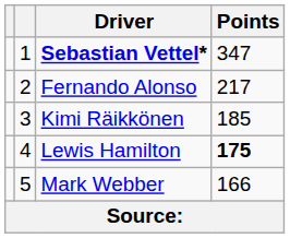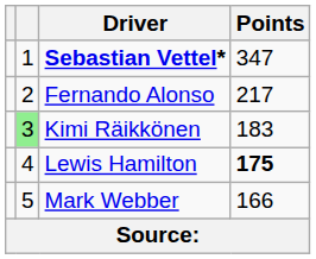 <table class="wikitable" style="font-size: 85%;">
 <tr>
 <th></th>
 <th></th>
 <th>Driver</th>
 <th>Points</th>
 </tr>
 <tr>
 <td align="left"></td>
 <td align="center">1</td>
 <td> <strong><a href='#'>Sebastian Vettel</a>*</strong></td>
 <td align="left">347</td>
 </tr>
 <tr>
 <td align="left"></td>
 <td align="center">2</td>
 <td> <a href='#'>Fernando Alonso</a></td>
 <td align="left">217</td>
 </tr>
 <tr>
 <td align="left"></td>
-<td align="center">3</td>
+<td align="center" style="background: lightgreen;">3</td>
 <td> <a href='#'>Kimi Räikkönen</a></td>
-<td align="left">185</td>
+<td align="left">183</td>
 </tr>
 <tr>
 <td align="left"></td>
 <td align="center">4</td>
 <td> <a href='#'>Lewis Hamilton</a></td>
 <td align="left"><strong>175</strong></td>
 </tr>
 <tr>
 <td align="left"></td>
 <td align="center">5</td>
 <td> <a href='#'>Mark Webber</a></td>
 <td align="left">166</td>
 </tr>
 <tr>
 <th colspan=4>Source: </th>
 </tr>
 </table>
